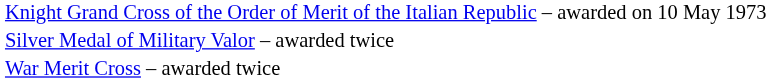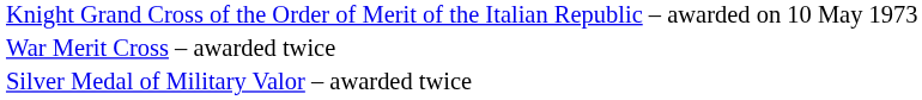 <table>
 <tr>
 <td></td>
 <td><a href='#'>Knight Grand Cross of the Order of Merit of the Italian Republic</a> – awarded on 10 May 1973</td>
 </tr>
 <tr>
 <td></td>
-<td><a href='#'>Silver Medal of Military Valor</a> – awarded twice</td>
+<td><a href='#'>War Merit Cross</a> – awarded twice</td>
 </tr>
 <tr>
 <td></td>
-<td><a href='#'>War Merit Cross</a> – awarded twice</td>
+<td><a href='#'>Silver Medal of Military Valor</a> – awarded twice</td>
 </tr>
 </table>
